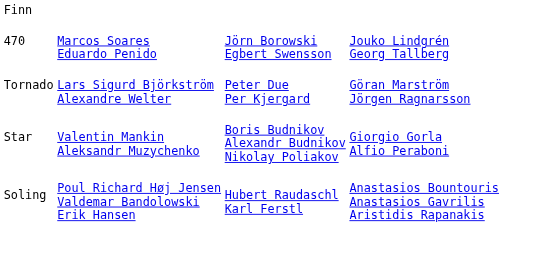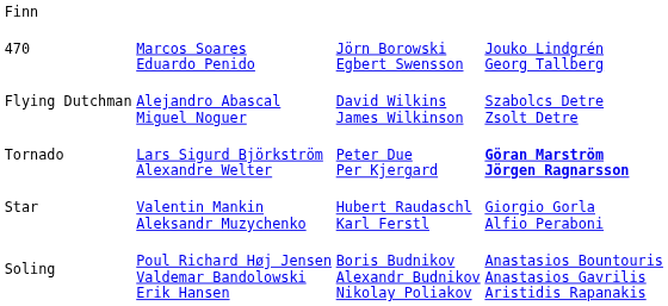 <table>
 <tr>
 <td>Finn<br></td>
 <td></td>
 <td></td>
 <td></td>
 </tr>
 <tr>
 <td>470<br></td>
 <td><br><a href='#'>Marcos Soares</a><br><a href='#'>Eduardo Penido</a></td>
 <td><br><a href='#'>Jörn Borowski</a><br><a href='#'>Egbert Swensson</a></td>
 <td><br><a href='#'>Jouko Lindgrén</a><br><a href='#'>Georg Tallberg</a></td>
 </tr>
 <tr>
+<td>Flying Dutchman<br></td>
+<td><br><a href='#'>Alejandro Abascal</a><br><a href='#'>Miguel Noguer</a></td>
+<td><br><a href='#'>David Wilkins</a><br><a href='#'>James Wilkinson</a></td>
+<td><br><a href='#'>Szabolcs Detre</a><br><a href='#'>Zsolt Detre</a></td>
+</tr>
+<tr>
 <td>Tornado<br></td>
 <td><br><a href='#'>Lars Sigurd Björkström</a><br><a href='#'>Alexandre Welter</a></td>
 <td><br><a href='#'>Peter Due</a><br><a href='#'>Per Kjergard</a></td>
-<td><br><a href='#'>Göran Marström</a><br><a href='#'>Jörgen Ragnarsson</a></td>
+<td><strong><br><a href='#'>Göran Marström</a><br><a href='#'>Jörgen Ragnarsson</a></strong></td>
 </tr>
 <tr>
 <td>Star<br></td>
 <td><br><a href='#'>Valentin Mankin</a><br><a href='#'>Aleksandr Muzychenko</a></td>
-<td><br><a href='#'>Boris Budnikov</a><br><a href='#'>Alexandr Budnikov</a><br><a href='#'>Nikolay Poliakov</a></td>
+<td><br><a href='#'>Hubert Raudaschl</a><br><a href='#'>Karl Ferstl</a></td>
 <td><br><a href='#'>Giorgio Gorla</a><br><a href='#'>Alfio Peraboni</a></td>
 </tr>
 <tr>
 <td>Soling<br></td>
 <td><br><a href='#'>Poul Richard Høj Jensen</a><br><a href='#'>Valdemar Bandolowski</a><br><a href='#'>Erik Hansen</a></td>
-<td><br><a href='#'>Hubert Raudaschl</a><br><a href='#'>Karl Ferstl</a></td>
+<td><br><a href='#'>Boris Budnikov</a><br><a href='#'>Alexandr Budnikov</a><br><a href='#'>Nikolay Poliakov</a></td>
 <td><br><a href='#'>Anastasios Bountouris</a><br><a href='#'>Anastasios Gavrilis</a><br><a href='#'>Aristidis Rapanakis</a></td>
 </tr>
 </table>
